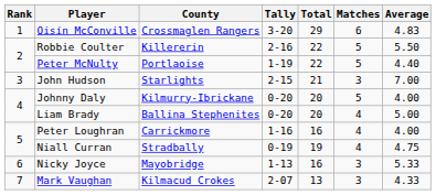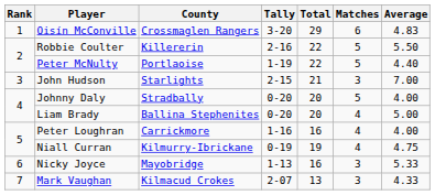 <table class="wikitable">
 <tr>
 <th>Rank</th>
 <th>Player</th>
 <th>County</th>
 <th>Tally</th>
 <th>Total</th>
 <th>Matches</th>
 <th>Average</th>
 </tr>
 <tr>
 <td rowspan=1 align=center>1</td>
 <td><a href='#'>Oisín McConville</a></td>
 <td><a href='#'>Crossmaglen Rangers</a></td>
 <td align=center>3-20</td>
 <td align=center>29</td>
 <td align=center>6</td>
 <td align=center>4.83</td>
 </tr>
 <tr>
 <td rowspan=2 align=center>2</td>
 <td>Robbie Coulter</td>
 <td><a href='#'>Killererin</a></td>
 <td align=center>2-16</td>
 <td align=center>22</td>
 <td align=center>5</td>
 <td align=center>5.50</td>
 </tr>
 <tr>
 <td><a href='#'>Peter McNulty</a></td>
 <td><a href='#'>Portlaoise</a></td>
 <td align=center>1-19</td>
 <td align=center>22</td>
 <td align=center>5</td>
 <td align=center>4.40</td>
 </tr>
 <tr>
 <td rowspan=1 align=center>3</td>
 <td>John Hudson</td>
 <td><a href='#'>Starlights</a></td>
 <td align=center>2-15</td>
 <td align=center>21</td>
 <td align=center>3</td>
 <td align=center>7.00</td>
 </tr>
 <tr>
 <td rowspan=2 align=center>4</td>
 <td>Johnny Daly</td>
-<td><a href='#'>Kilmurry-Ibrickane</a></td>
+<td><a href='#'>Stradbally</a></td>
 <td align=center>0-20</td>
 <td align=center>20</td>
 <td align=center>5</td>
 <td align=center>4.00</td>
 </tr>
 <tr>
 <td>Liam Brady</td>
 <td><a href='#'>Ballina Stephenites</a></td>
 <td align=center>0-20</td>
 <td align=center>20</td>
 <td align=center>4</td>
 <td align=center>5.00</td>
 </tr>
 <tr>
 <td rowspan=2 align=center>5</td>
 <td>Peter Loughran</td>
 <td><a href='#'>Carrickmore</a></td>
 <td align=center>1-16</td>
 <td align=center>16</td>
 <td align=center>4</td>
 <td align=center>4.00</td>
 </tr>
 <tr>
 <td>Niall Curran</td>
-<td><a href='#'>Stradbally</a></td>
+<td><a href='#'>Kilmurry-Ibrickane</a></td>
 <td align=center>0-19</td>
 <td align=center>19</td>
 <td align=center>4</td>
 <td align=center>4.75</td>
 </tr>
 <tr>
 <td rowspan=1 align=center>6</td>
 <td>Nicky Joyce</td>
 <td><a href='#'>Mayobridge</a></td>
 <td align=center>1-13</td>
 <td align=center>16</td>
 <td align=center>3</td>
 <td align=center>5.33</td>
 </tr>
 <tr>
 <td rowspan=1 align=center>7</td>
 <td><a href='#'>Mark Vaughan</a></td>
 <td><a href='#'>Kilmacud Crokes</a></td>
 <td align=center>2-07</td>
 <td align=center>13</td>
 <td align=center>3</td>
 <td align=center>4.33</td>
 </tr>
 </table>
